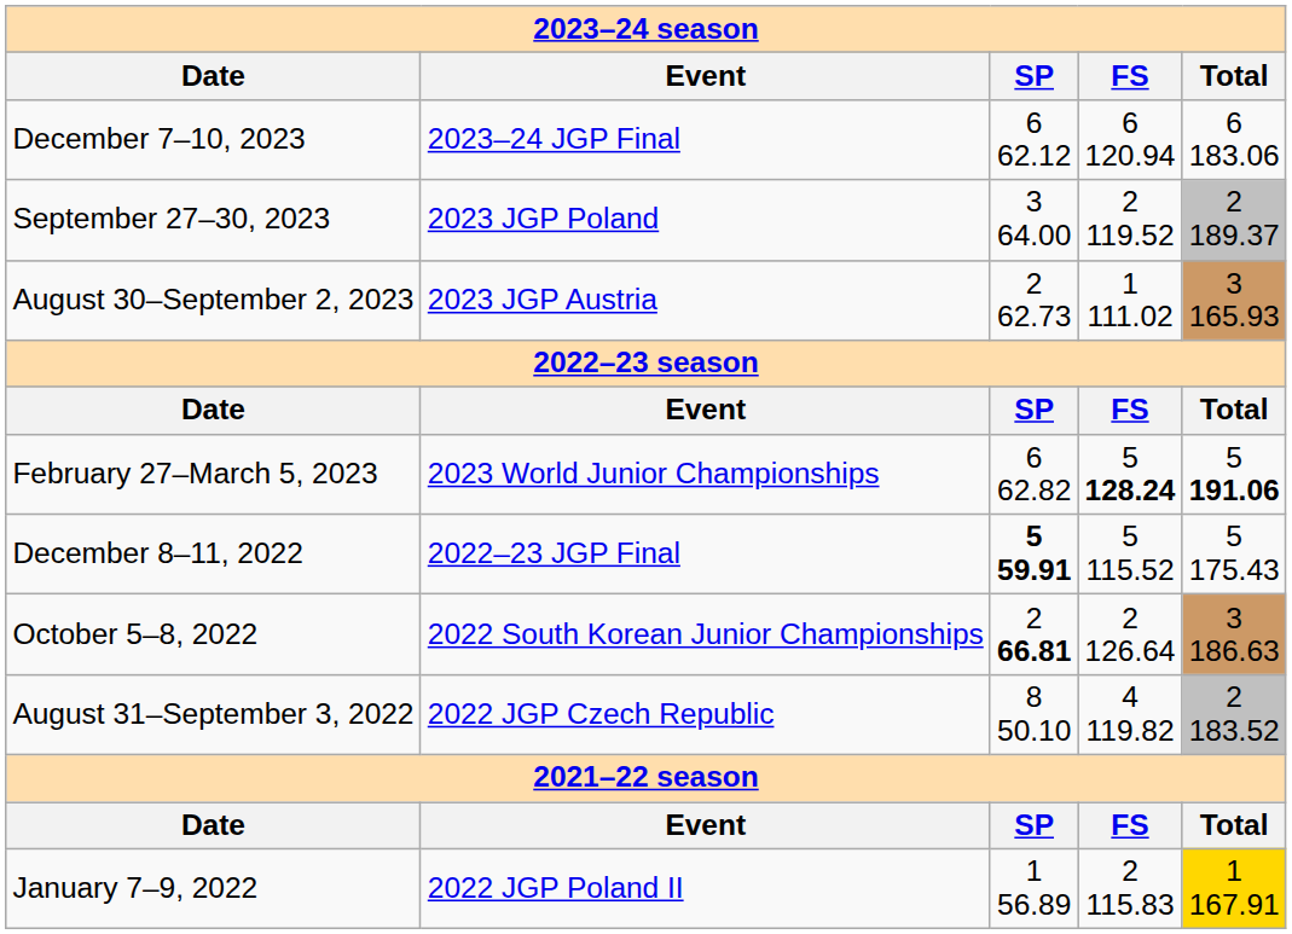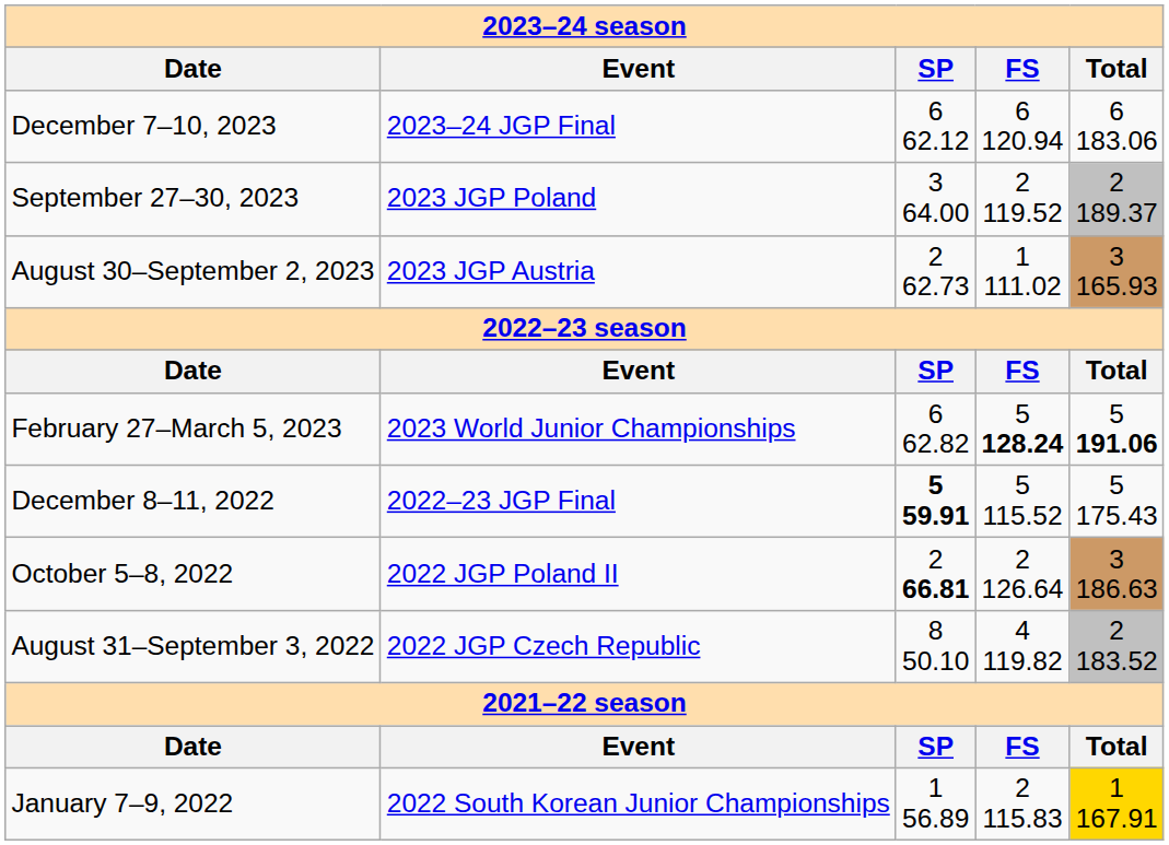 <table class="wikitable">
 <tr>
 <td style="background-color: #ffdead; " colspan=6 align=center><a href='#'><strong>2023–24 season</strong></a></td>
 </tr>
 <tr>
 <th>Date</th>
 <th>Event</th>
 <th><a href='#'>SP</a></th>
 <th><a href='#'>FS</a></th>
 <th>Total</th>
 </tr>
 <tr>
 <td>December 7–10, 2023</td>
 <td><a href='#'>2023–24 JGP Final</a></td>
 <td align=center>6 <br> 62.12</td>
 <td align=center>6 <br> 120.94</td>
 <td align=center>6 <br> 183.06</td>
 </tr>
 <tr>
 <td>September 27–30, 2023</td>
 <td><a href='#'>2023 JGP Poland</a></td>
 <td align=center>3 <br> 64.00</td>
 <td align=center>2 <br> 119.52</td>
 <td align=center bgcolor=silver>2 <br> 189.37</td>
 </tr>
 <tr>
 <td>August 30–September 2, 2023</td>
 <td><a href='#'>2023 JGP Austria</a></td>
 <td align=center>2 <br> 62.73</td>
 <td align=center>1 <br> 111.02</td>
 <td align=center bgcolor=cc9966>3 <br> 165.93</td>
 </tr>
 <tr>
 <th colspan="6" style="background: #ffdead; text-align:center;"><strong><a href='#'>2022–23 season</a></strong></th>
 </tr>
 <tr>
 <th>Date</th>
 <th>Event</th>
 <th><a href='#'>SP</a></th>
 <th><a href='#'>FS</a></th>
 <th>Total</th>
 </tr>
 <tr>
 <td>February 27–March 5, 2023</td>
 <td><a href='#'>2023 World Junior Championships</a></td>
 <td align=center>6 <br> 62.82</td>
 <td align=center>5 <br> <strong>128.24</strong></td>
 <td align=center>5 <br> <strong>191.06</strong></td>
 </tr>
 <tr>
 <td>December 8–11, 2022</td>
 <td><a href='#'>2022–23 JGP Final</a></td>
 <td align=center><strong>5 <br> 59.91</strong></td>
 <td align=center>5 <br> 115.52</td>
 <td align=center>5 <br> 175.43</td>
 </tr>
 <tr>
 <td>October 5–8, 2022</td>
-<td><a href='#'>2022 South Korean Junior Championships</a></td>
+<td><a href='#'>2022 JGP Poland II</a></td>
 <td align=center>2 <br> <strong>66.81</strong></td>
 <td align=center>2 <br> 126.64</td>
 <td align=center bgcolor=cc9966>3 <br> 186.63</td>
 </tr>
 <tr>
 <td>August 31–September 3, 2022</td>
 <td><a href='#'>2022 JGP Czech Republic</a></td>
 <td align=center>8 <br> 50.10</td>
 <td align=center>4 <br> 119.82</td>
 <td align=center bgcolor=silver>2 <br> 183.52</td>
 </tr>
 <tr>
 <th colspan="6" style="background: #ffdead; text-align:center;"><strong><a href='#'>2021–22 season</a></strong></th>
 </tr>
 <tr>
 <th>Date</th>
 <th>Event</th>
 <th><a href='#'>SP</a></th>
 <th><a href='#'>FS</a></th>
 <th>Total</th>
 </tr>
 <tr>
 <td>January 7–9, 2022</td>
-<td><a href='#'>2022 JGP Poland II</a></td>
+<td><a href='#'>2022 South Korean Junior Championships</a></td>
 <td align=center>1 <br> 56.89</td>
 <td align=center>2 <br> 115.83</td>
 <td align=center bgcolor=gold>1 <br> 167.91</td>
 </tr>
 </table>
